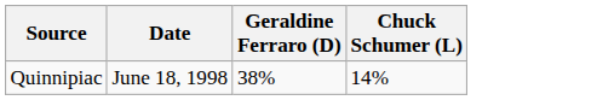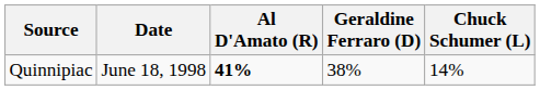 <table class="wikitable">
 <tr>
 <th>Source</th>
 <th>Date</th>
+<th>Al<br>D'Amato (R)</th>
 <th>Geraldine<br>Ferraro (D)</th>
 <th>Chuck<br>Schumer (L)</th>
 </tr>
 <tr>
 <td>Quinnipiac</td>
 <td>June 18, 1998</td>
+<td><strong>41%</strong></td>
 <td>38%</td>
 <td>14%</td>
 </tr>
 </table>
